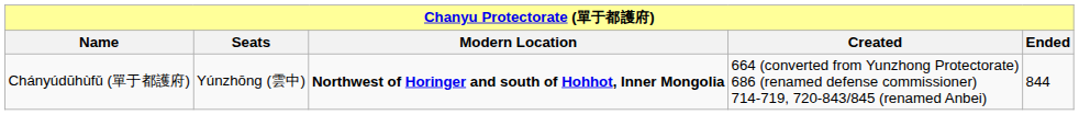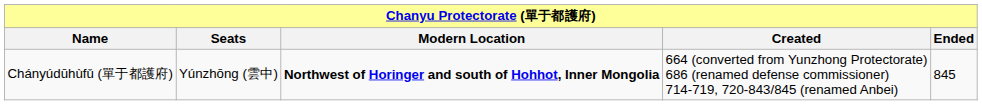 <table class="wikitable collapsible collapsed">
 <tr>
 <th colspan="5" style="background: #ffff99;"><a href='#'>Chanyu Protectorate</a> (單于都護府)</th>
 </tr>
 <tr>
 <th>Name</th>
 <th>Seats</th>
 <th>Modern Location</th>
 <th>Created</th>
 <th>Ended</th>
 </tr>
 <tr>
 <td>Chányúdūhùfǔ (單于都護府)</td>
 <td>Yúnzhōng (雲中)</td>
 <td><strong>Northwest of <a href='#'>Horinger</a> and south of <a href='#'>Hohhot</a>, Inner Mongolia</strong></td>
 <td>664 (converted from Yunzhong Protectorate)<br>686 (renamed defense commissioner)<br>714-719, 720-843/845 (renamed Anbei)</td>
-<td>844</td>
+<td>845</td>
 </tr>
 </table>
